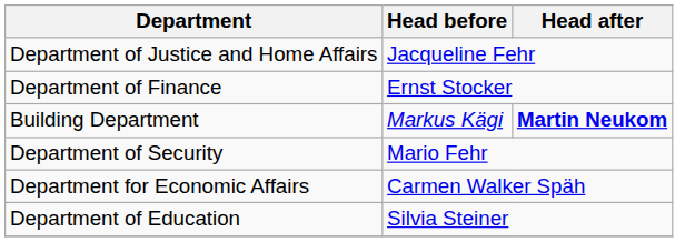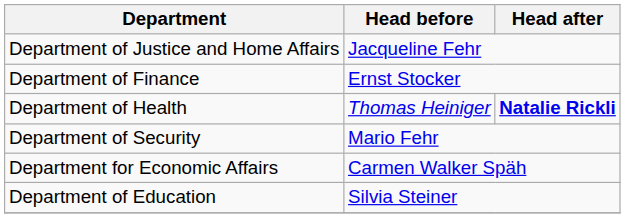 <table class="wikitable">
 <tr>
 <th>Department</th>
 <th>Head before</th>
 <th>Head after</th>
 </tr>
 <tr>
 <td>Department of Justice and Home Affairs</td>
 <td colspan="2"><a href='#'>Jacqueline Fehr</a></td>
 </tr>
 <tr>
 <td>Department of Finance</td>
 <td colspan="2"><a href='#'>Ernst Stocker</a></td>
 </tr>
 <tr>
-<td>Building Department</td>
-<td><em><a href='#'>Markus Kägi</a></em></td>
-<td><strong><a href='#'>Martin Neukom</a></strong></td>
+<td>Department of Health</td>
+<td><em><a href='#'>Thomas Heiniger</a></em></td>
+<td><strong><a href='#'>Natalie Rickli</a></strong></td>
 </tr>
 <tr>
 <td>Department of Security</td>
 <td colspan="2"><a href='#'>Mario Fehr</a></td>
 </tr>
 <tr>
 <td>Department for Economic Affairs</td>
 <td colspan="2"><a href='#'>Carmen Walker Späh</a></td>
 </tr>
 <tr>
 <td>Department of Education</td>
 <td colspan="2"><a href='#'>Silvia Steiner</a></td>
 </tr>
 <tr>
 </tr>
 </table>
